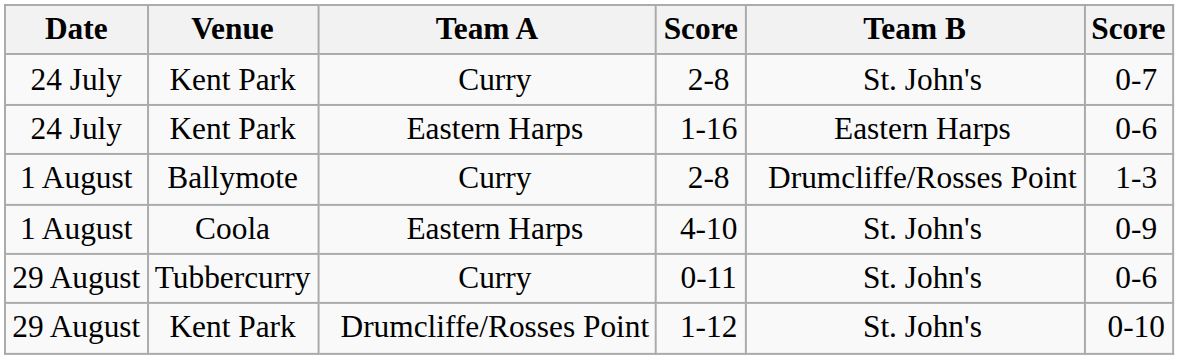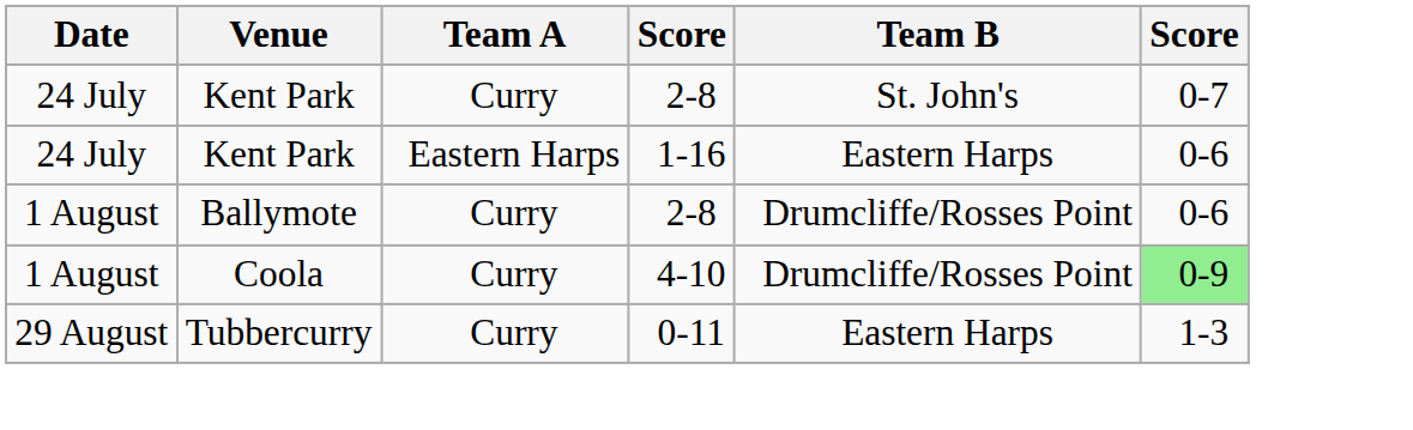 <table class="wikitable">
 <tr>
 <th>Date</th>
 <th>Venue</th>
 <th>Team A</th>
 <th>Score</th>
 <th>Team B</th>
 <th>Score</th>
 </tr>
 <tr align="center">
 <td>24 July</td>
 <td>Kent Park</td>
 <td>  Curry</td>
 <td>  2-8</td>
 <td>  St. John's</td>
 <td>  0-7</td>
 </tr>
 <tr align="center">
 <td>24 July</td>
 <td>Kent Park</td>
 <td>  Eastern Harps</td>
 <td>  1-16</td>
 <td>  Eastern Harps</td>
 <td>  0-6</td>
 </tr>
 <tr align="center">
 <td>1 August</td>
 <td>Ballymote</td>
 <td>  Curry</td>
 <td>  2-8</td>
 <td>  Drumcliffe/Rosses Point</td>
-<td>  1-3</td>
+<td>  0-6</td>
 </tr>
 <tr align="center">
 <td>1 August</td>
 <td>Coola</td>
-<td>  Eastern Harps</td>
+<td>  Curry</td>
 <td>  4-10</td>
-<td>  St. John's</td>
-<td>  0-9</td>
+<td>  Drumcliffe/Rosses Point</td>
+<td style="background: lightgreen;">  0-9</td>
 </tr>
 <tr align="center">
 <td>29 August</td>
 <td>Tubbercurry</td>
 <td>  Curry</td>
 <td>  0-11</td>
-<td>  St. John's</td>
-<td>  0-6</td>
-</tr>
-<tr align="center">
-<td>29 August</td>
-<td>Kent Park</td>
-<td>  Drumcliffe/Rosses Point</td>
-<td>  1-12</td>
-<td>  St. John's</td>
-<td>  0-10</td>
+<td>  Eastern Harps</td>
+<td>  1-3</td>
 </tr>
 </table>
